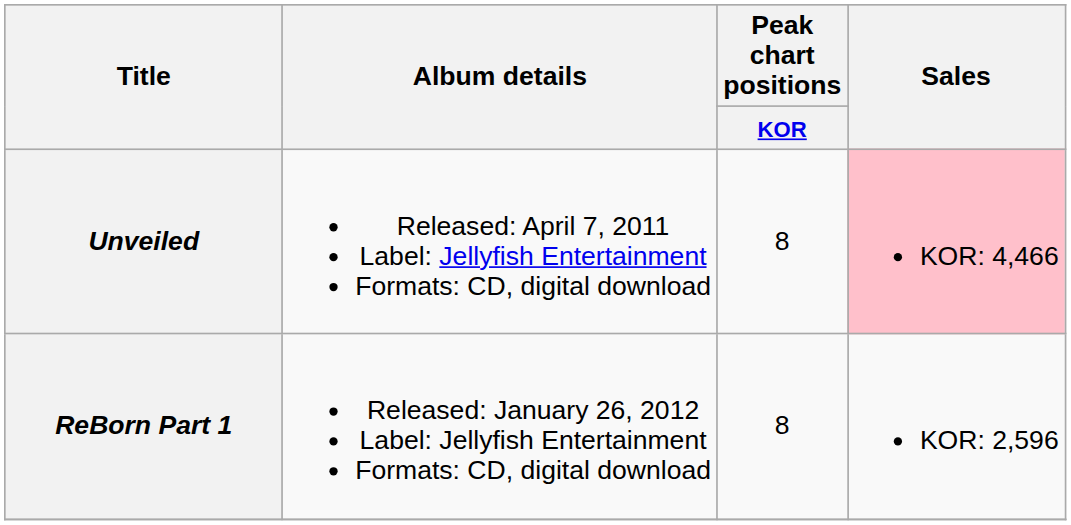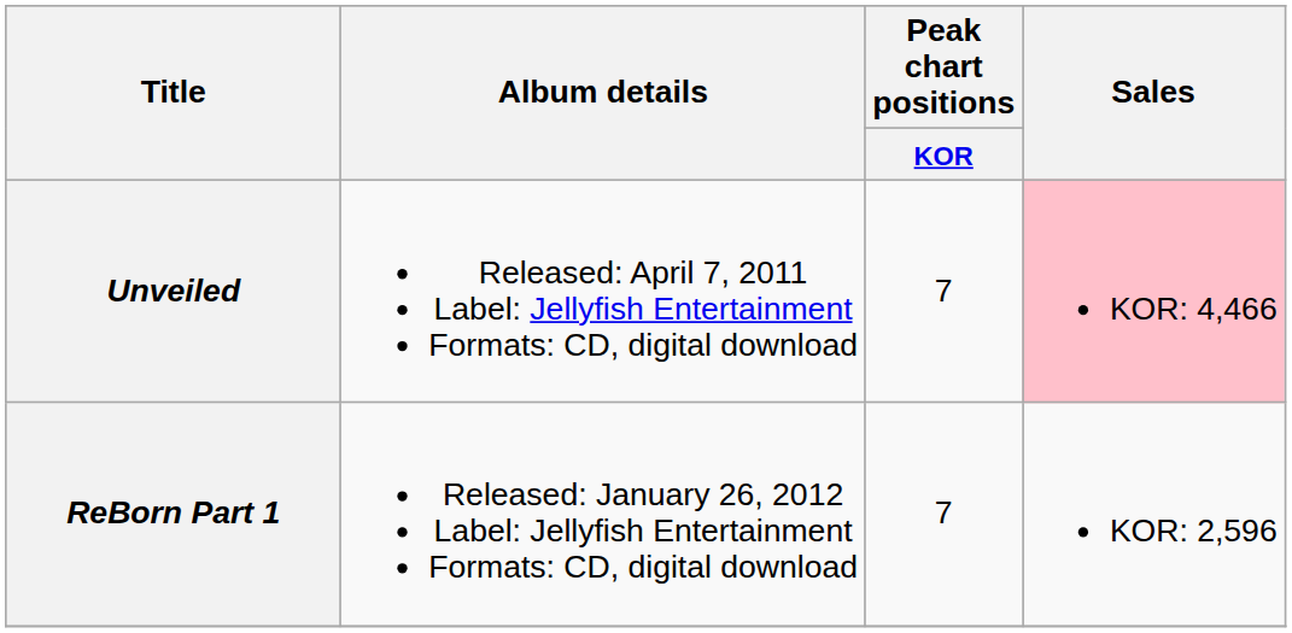 <table class="wikitable plainrowheaders" style="text-align:center;">
 <tr>
 <th rowspan="2" scope="col" style="width:10em;">Title</th>
 <th rowspan="2" scope="col">Album details</th>
 <th scope="col">Peak chart positions</th>
 <th rowspan="2" scope="col">Sales</th>
 </tr>
 <tr>
 <th style="width:3em;"><small><a href='#'>KOR</a></small><br></th>
 </tr>
 <tr>
 <th scope="row"><em>Unveiled</em></th>
 <td><br><ul><li>Released: April 7, 2011</li><li>Label: <a href='#'>Jellyfish Entertainment</a></li><li>Formats: CD, digital download</li></ul></td>
-<td>8</td>
+<td>7</td>
 <td style="background: pink;"><br><ul><li>KOR: 4,466</li></ul></td>
 </tr>
 <tr>
 <th scope="row"><em>ReBorn Part 1</em></th>
 <td><br><ul><li>Released: January 26, 2012</li><li>Label: Jellyfish Entertainment</li><li>Formats: CD, digital download</li></ul></td>
-<td>8</td>
+<td>7</td>
 <td><br><ul><li>KOR: 2,596</li></ul></td>
 </tr>
 <tr>
 </tr>
 </table>
